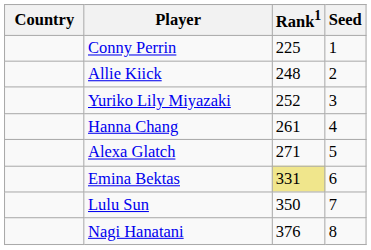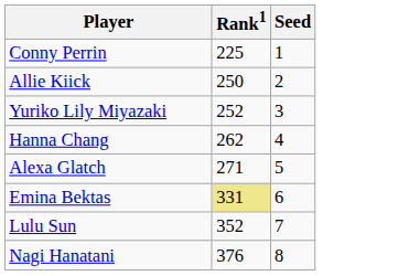 <table class="sortable wikitable">
 <tr>
-<th width="70">Country</th>
 <th width="175">Player</th>
 <th>Rank<sup>1</sup></th>
 <th>Seed</th>
 </tr>
 <tr>
-<td></td>
 <td><a href='#'>Conny Perrin</a></td>
 <td>225</td>
 <td>1</td>
 </tr>
 <tr>
-<td></td>
 <td><a href='#'>Allie Kiick</a></td>
-<td>248</td>
+<td>250</td>
 <td>2</td>
 </tr>
 <tr>
-<td></td>
 <td><a href='#'>Yuriko Lily Miyazaki</a></td>
 <td>252</td>
 <td>3</td>
 </tr>
 <tr>
-<td></td>
 <td><a href='#'>Hanna Chang</a></td>
-<td>261</td>
+<td>262</td>
 <td>4</td>
 </tr>
 <tr>
-<td></td>
 <td><a href='#'>Alexa Glatch</a></td>
 <td>271</td>
 <td>5</td>
 </tr>
 <tr>
-<td></td>
 <td><a href='#'>Emina Bektas</a></td>
 <td style="background: khaki;">331</td>
 <td>6</td>
 </tr>
 <tr>
-<td></td>
 <td><a href='#'>Lulu Sun</a></td>
-<td>350</td>
+<td>352</td>
 <td>7</td>
 </tr>
 <tr>
-<td></td>
 <td><a href='#'>Nagi Hanatani</a></td>
 <td>376</td>
 <td>8</td>
 </tr>
 </table>
